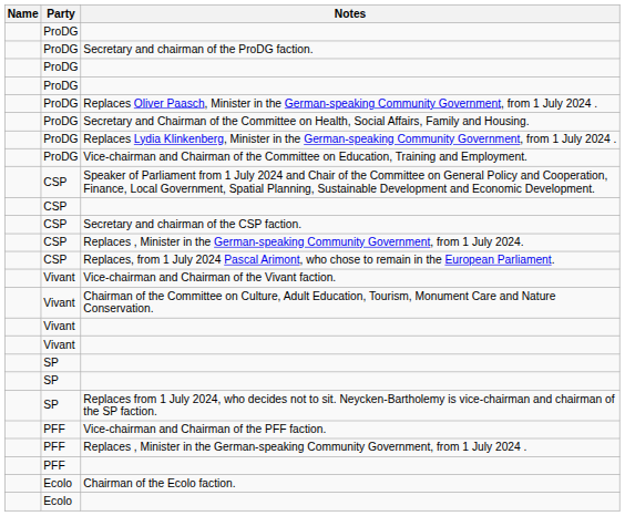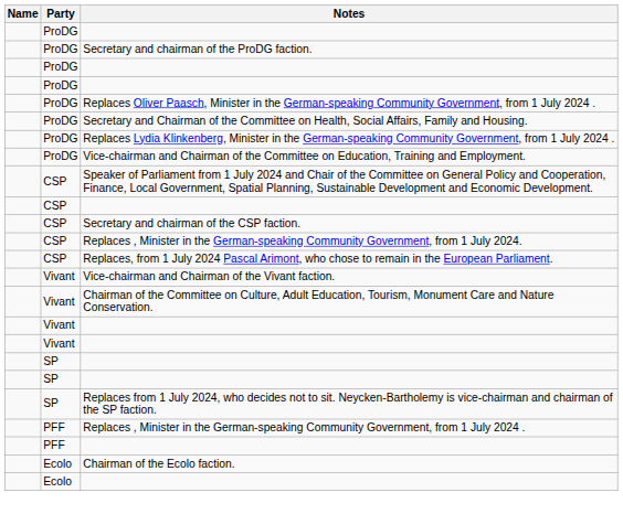 <table class="wikitable sortable">
 <tr>
 <th>Name</th>
 <th>Party</th>
 <th>Notes</th>
 </tr>
 <tr>
 <td></td>
 <td>ProDG</td>
 <td></td>
 </tr>
 <tr>
 <td></td>
 <td>ProDG</td>
 <td>Secretary and chairman of the ProDG faction.</td>
 </tr>
 <tr>
 <td></td>
 <td>ProDG</td>
 <td></td>
 </tr>
 <tr>
 <td></td>
 <td>ProDG</td>
 <td></td>
 </tr>
 <tr>
 <td></td>
 <td>ProDG</td>
 <td>Replaces <a href='#'>Oliver Paasch</a>, Minister in the <a href='#'>German-speaking Community Government</a>, from 1 July 2024 .</td>
 </tr>
 <tr>
 <td></td>
 <td>ProDG</td>
 <td>Secretary and Chairman of the Committee on Health, Social Affairs, Family and Housing.</td>
 </tr>
 <tr>
 <td></td>
 <td>ProDG</td>
 <td>Replaces <a href='#'>Lydia Klinkenberg</a>, Minister in the <a href='#'>German-speaking Community Government</a>, from 1 July 2024 .</td>
 </tr>
 <tr>
 <td></td>
 <td>ProDG</td>
 <td>Vice-chairman and Chairman of the Committee on Education, Training and Employment.</td>
 </tr>
 <tr>
 <td></td>
 <td>CSP</td>
 <td>Speaker of Parliament from 1 July 2024 and Chair of the Committee on General Policy and Cooperation, Finance, Local Government, Spatial Planning, Sustainable Development and Economic Development.</td>
 </tr>
 <tr>
 <td></td>
 <td>CSP</td>
 <td></td>
 </tr>
 <tr>
 <td></td>
 <td>CSP</td>
 <td>Secretary and chairman of the CSP faction.</td>
 </tr>
 <tr>
 <td></td>
 <td>CSP</td>
 <td>Replaces , Minister in the <a href='#'>German-speaking Community Government</a>, from 1 July 2024.</td>
 </tr>
 <tr>
 <td></td>
 <td>CSP</td>
 <td>Replaces, from 1 July 2024 <a href='#'>Pascal Arimont</a>, who chose to remain in the <a href='#'>European Parliament</a>.</td>
 </tr>
 <tr>
 <td></td>
 <td>Vivant</td>
 <td>Vice-chairman and Chairman of the Vivant faction.</td>
 </tr>
 <tr>
 <td></td>
 <td>Vivant</td>
 <td>Chairman of the Committee on Culture, Adult Education, Tourism, Monument Care and Nature Conservation.</td>
 </tr>
 <tr>
 <td></td>
 <td>Vivant</td>
 <td></td>
 </tr>
 <tr>
 <td></td>
 <td>Vivant</td>
 <td></td>
 </tr>
 <tr>
 <td></td>
 <td>SP</td>
 <td></td>
 </tr>
 <tr>
 <td></td>
 <td>SP</td>
 <td></td>
 </tr>
 <tr>
 <td></td>
 <td>SP</td>
 <td>Replaces  from 1 July 2024, who decides not to sit. Neycken-Bartholemy is vice-chairman and chairman of the SP faction.</td>
 </tr>
 <tr>
 <td></td>
 <td>PFF</td>
-<td>Vice-chairman and Chairman of the PFF faction.</td>
-</tr>
-<tr>
-<td></td>
-<td>PFF</td>
 <td>Replaces , Minister in the German-speaking Community Government, from 1 July 2024 .</td>
 </tr>
 <tr>
 <td></td>
 <td>PFF</td>
 <td></td>
 </tr>
 <tr>
 <td></td>
 <td>Ecolo</td>
 <td>Chairman of the Ecolo faction.</td>
 </tr>
 <tr>
 <td></td>
 <td>Ecolo</td>
 <td></td>
 </tr>
 </table>
